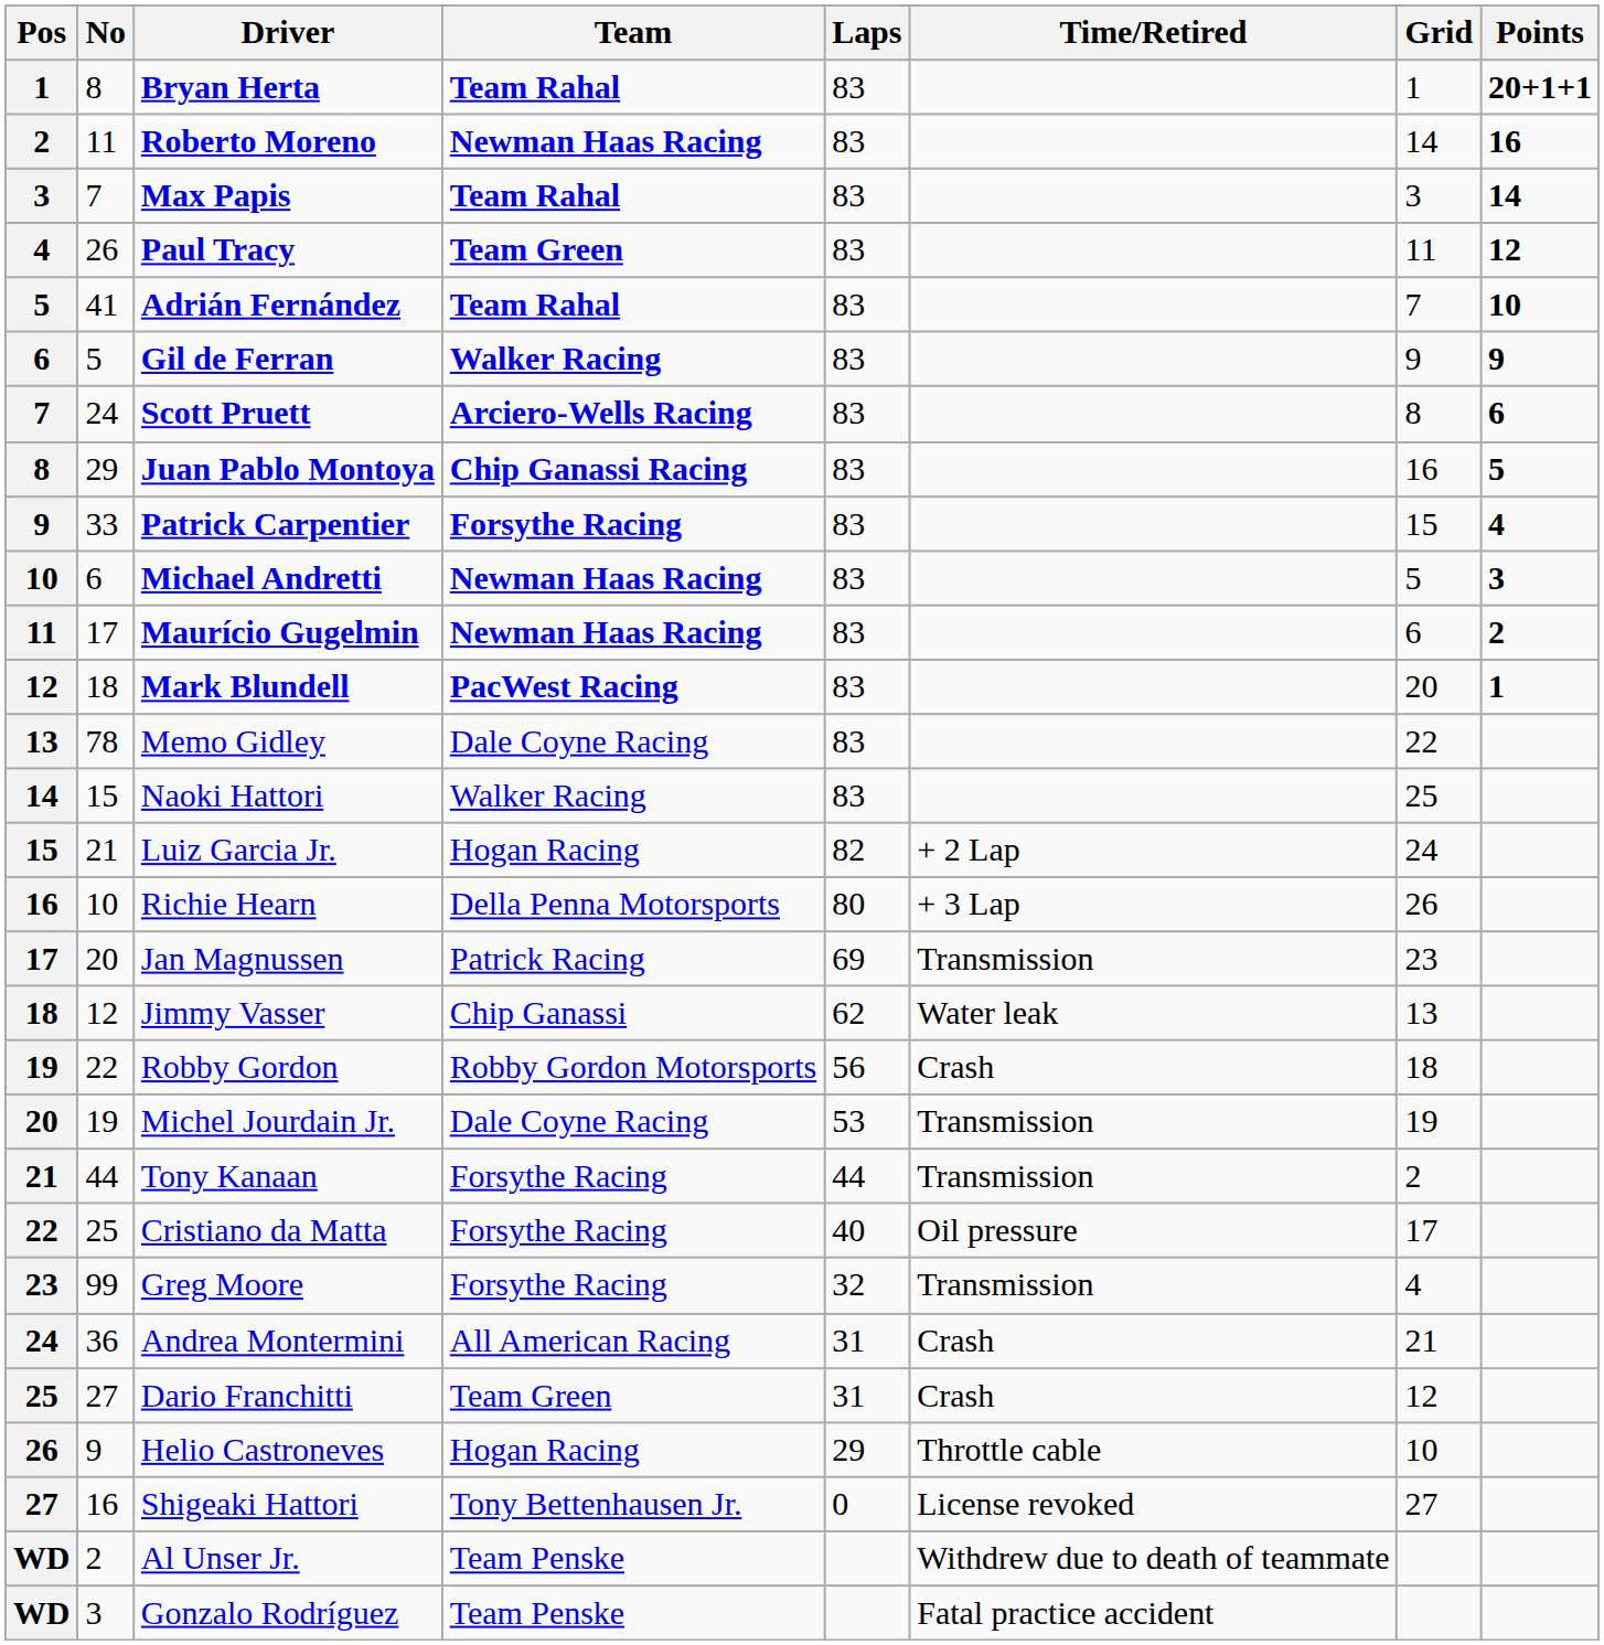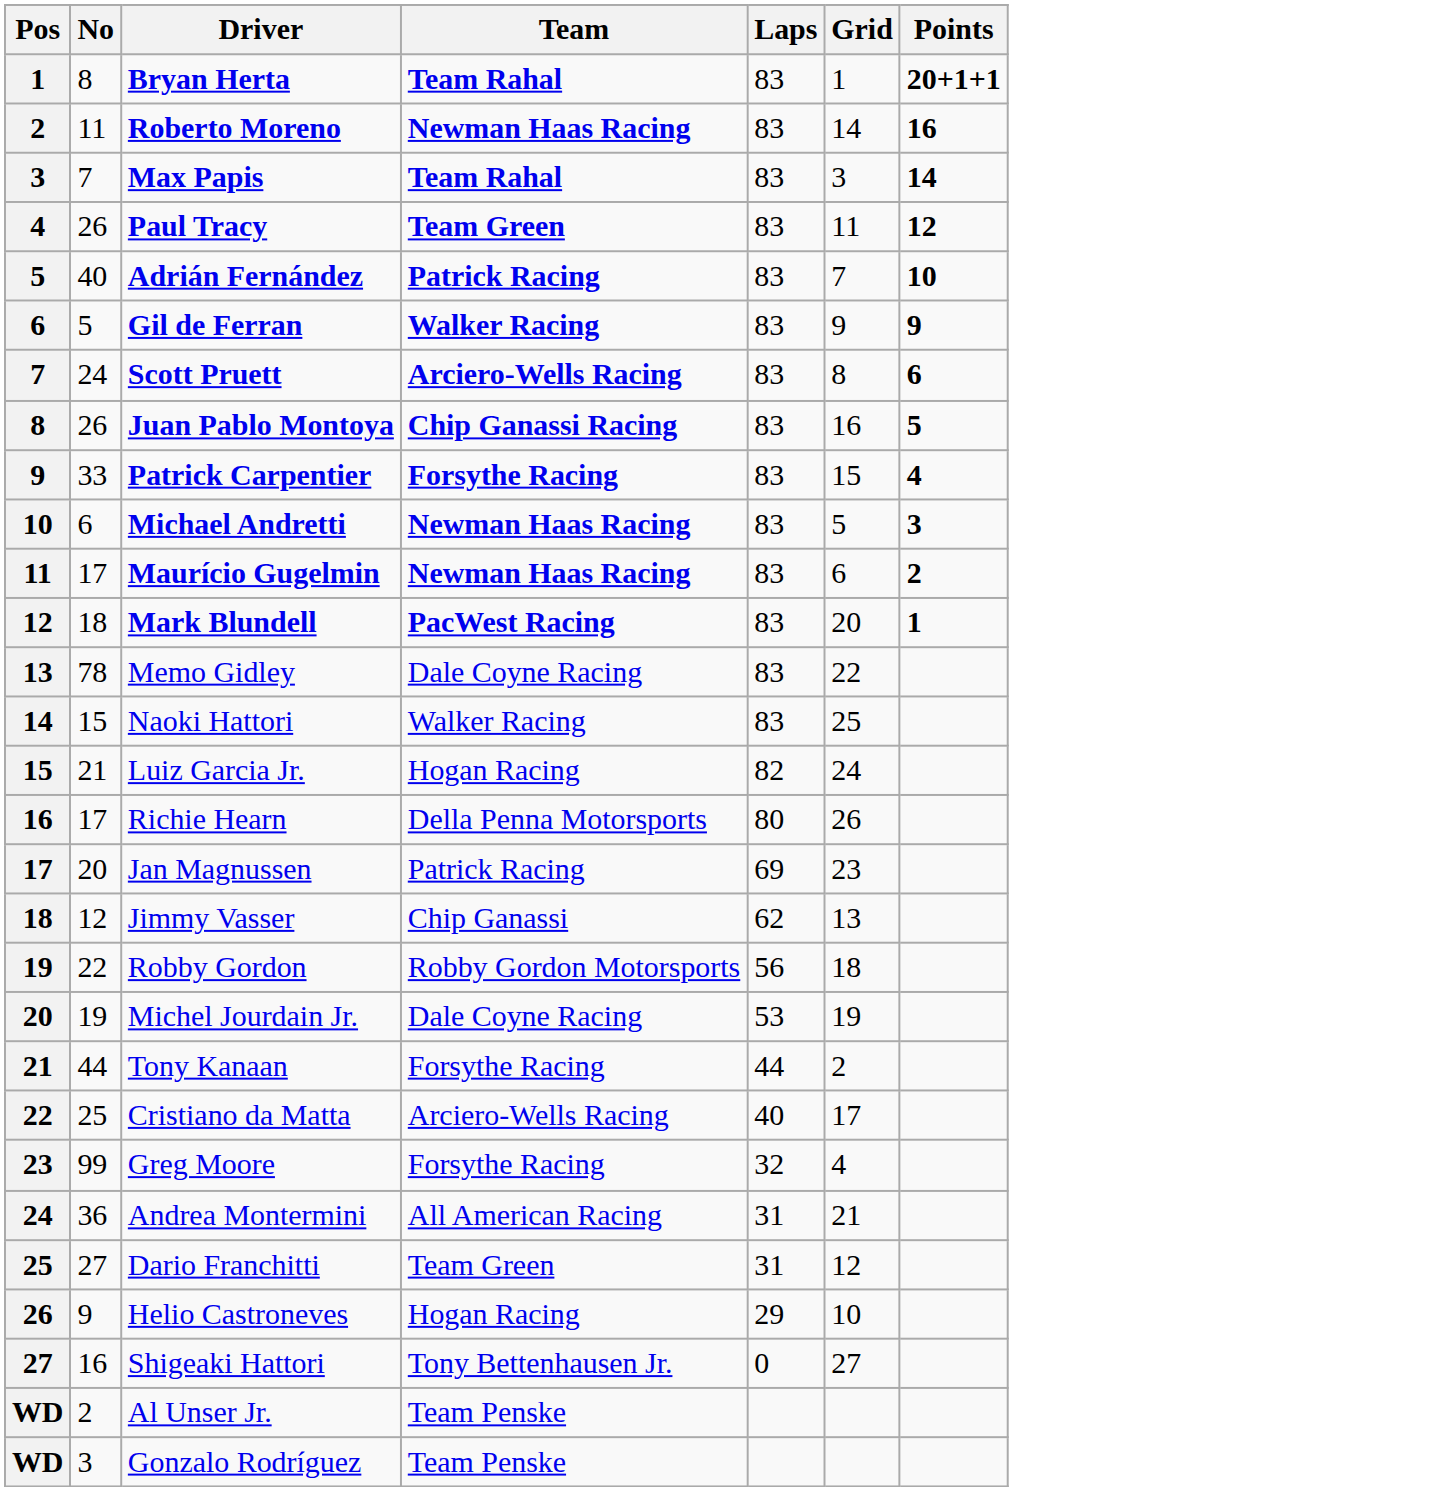 <table class="wikitable" style="font-size:95%;">
 <tr>
 <th>Pos</th>
 <th>No</th>
 <th>Driver</th>
 <th>Team</th>
 <th>Laps</th>
-<th>Time/Retired</th>
 <th>Grid</th>
 <th>Points</th>
 </tr>
 <tr>
 <th>1</th>
 <td>8</td>
 <td> <strong><a href='#'>Bryan Herta</a></strong></td>
 <td><strong><a href='#'>Team Rahal</a></strong></td>
 <td>83</td>
-<td></td>
 <td>1</td>
 <td><strong>20+1+1</strong></td>
 </tr>
 <tr>
 <th>2</th>
 <td>11</td>
 <td> <strong><a href='#'>Roberto Moreno</a></strong></td>
 <td><strong><a href='#'>Newman Haas Racing</a></strong></td>
 <td>83</td>
-<td></td>
 <td>14</td>
 <td><strong>16</strong></td>
 </tr>
 <tr>
 <th>3</th>
 <td>7</td>
 <td> <strong><a href='#'>Max Papis</a></strong></td>
 <td><strong><a href='#'>Team Rahal</a></strong></td>
 <td>83</td>
-<td></td>
 <td>3</td>
 <td><strong>14</strong></td>
 </tr>
 <tr>
 <th>4</th>
 <td>26</td>
 <td> <strong><a href='#'>Paul Tracy</a></strong></td>
 <td><strong><a href='#'>Team Green</a></strong></td>
 <td>83</td>
-<td></td>
 <td>11</td>
 <td><strong>12</strong></td>
 </tr>
 <tr>
 <th>5</th>
-<td>41</td>
+<td>40</td>
 <td> <strong><a href='#'>Adrián Fernández</a></strong></td>
-<td><strong><a href='#'>Team Rahal</a></strong></td>
+<td><strong><a href='#'>Patrick Racing</a></strong></td>
 <td>83</td>
-<td></td>
 <td>7</td>
 <td><strong>10</strong></td>
 </tr>
 <tr>
 <th>6</th>
 <td>5</td>
 <td> <strong><a href='#'>Gil de Ferran</a></strong></td>
 <td><strong><a href='#'>Walker Racing</a></strong></td>
 <td>83</td>
-<td></td>
 <td>9</td>
 <td><strong>9</strong></td>
 </tr>
 <tr>
 <th>7</th>
 <td>24</td>
 <td> <strong><a href='#'>Scott Pruett</a></strong></td>
 <td><strong><a href='#'>Arciero-Wells Racing</a></strong></td>
 <td>83</td>
-<td></td>
 <td>8</td>
 <td><strong>6</strong></td>
 </tr>
 <tr>
 <th>8</th>
-<td>29</td>
+<td>26</td>
 <td> <strong><a href='#'>Juan Pablo Montoya</a></strong> </td>
 <td><strong><a href='#'>Chip Ganassi Racing</a></strong></td>
 <td>83</td>
-<td></td>
 <td>16</td>
 <td><strong>5</strong></td>
 </tr>
 <tr>
 <th>9</th>
 <td>33</td>
 <td> <strong><a href='#'>Patrick Carpentier</a></strong></td>
 <td><strong><a href='#'>Forsythe Racing</a></strong></td>
 <td>83</td>
-<td></td>
 <td>15</td>
 <td><strong>4</strong></td>
 </tr>
 <tr>
 <th>10</th>
 <td>6</td>
 <td> <strong><a href='#'>Michael Andretti</a></strong></td>
 <td><strong><a href='#'>Newman Haas Racing</a></strong></td>
 <td>83</td>
-<td></td>
 <td>5</td>
 <td><strong>3</strong></td>
 </tr>
 <tr>
 <th>11</th>
 <td>17</td>
 <td> <strong><a href='#'>Maurício Gugelmin</a></strong></td>
 <td><strong><a href='#'>Newman Haas Racing</a></strong></td>
 <td>83</td>
-<td></td>
 <td>6</td>
 <td><strong>2</strong></td>
 </tr>
 <tr>
 <th>12</th>
 <td>18</td>
 <td> <strong><a href='#'>Mark Blundell</a></strong></td>
 <td><strong><a href='#'>PacWest Racing</a></strong></td>
 <td>83</td>
-<td></td>
 <td>20</td>
 <td><strong>1</strong></td>
 </tr>
 <tr>
 <th>13</th>
 <td>78</td>
 <td> <a href='#'>Memo Gidley</a></td>
 <td><a href='#'>Dale Coyne Racing</a></td>
 <td>83</td>
-<td></td>
 <td>22</td>
 <td></td>
 </tr>
 <tr>
 <th>14</th>
 <td>15</td>
 <td> <a href='#'>Naoki Hattori</a></td>
 <td><a href='#'>Walker Racing</a></td>
 <td>83</td>
-<td></td>
 <td>25</td>
 <td></td>
 </tr>
 <tr>
 <th>15</th>
 <td>21</td>
 <td> <a href='#'>Luiz Garcia Jr.</a></td>
 <td><a href='#'>Hogan Racing</a></td>
 <td>82</td>
-<td>+ 2 Lap</td>
 <td>24</td>
 <td></td>
 </tr>
 <tr>
 <th>16</th>
-<td>10</td>
+<td>17</td>
 <td> <a href='#'>Richie Hearn</a></td>
 <td><a href='#'>Della Penna Motorsports</a></td>
 <td>80</td>
-<td>+ 3 Lap</td>
 <td>26</td>
 <td></td>
 </tr>
 <tr>
 <th>17</th>
 <td>20</td>
 <td> <a href='#'>Jan Magnussen</a></td>
 <td><a href='#'>Patrick Racing</a></td>
 <td>69</td>
-<td>Transmission</td>
 <td>23</td>
 <td></td>
 </tr>
 <tr>
 <th>18</th>
 <td>12</td>
 <td> <a href='#'>Jimmy Vasser</a></td>
 <td><a href='#'>Chip Ganassi</a></td>
 <td>62</td>
-<td>Water leak</td>
 <td>13</td>
 <td></td>
 </tr>
 <tr>
 <th>19</th>
 <td>22</td>
 <td> <a href='#'>Robby Gordon</a></td>
 <td><a href='#'>Robby Gordon Motorsports</a></td>
 <td>56</td>
-<td>Crash</td>
 <td>18</td>
 <td></td>
 </tr>
 <tr>
 <th>20</th>
 <td>19</td>
 <td> <a href='#'>Michel Jourdain Jr.</a></td>
 <td><a href='#'>Dale Coyne Racing</a></td>
 <td>53</td>
-<td>Transmission</td>
 <td>19</td>
 <td></td>
 </tr>
 <tr>
 <th>21</th>
 <td>44</td>
 <td> <a href='#'>Tony Kanaan</a></td>
 <td><a href='#'>Forsythe Racing</a></td>
 <td>44</td>
-<td>Transmission</td>
 <td>2</td>
 <td></td>
 </tr>
 <tr>
 <th>22</th>
 <td>25</td>
 <td> <a href='#'>Cristiano da Matta</a></td>
-<td><a href='#'>Forsythe Racing</a></td>
+<td><a href='#'>Arciero-Wells Racing</a></td>
 <td>40</td>
-<td>Oil pressure</td>
 <td>17</td>
 <td></td>
 </tr>
 <tr>
 <th>23</th>
 <td>99</td>
 <td> <a href='#'>Greg Moore</a></td>
 <td><a href='#'>Forsythe Racing</a></td>
 <td>32</td>
-<td>Transmission</td>
 <td>4</td>
 <td></td>
 </tr>
 <tr>
 <th>24</th>
 <td>36</td>
 <td> <a href='#'>Andrea Montermini</a></td>
 <td><a href='#'>All American Racing</a></td>
 <td>31</td>
-<td>Crash</td>
 <td>21</td>
 <td></td>
 </tr>
 <tr>
 <th>25</th>
 <td>27</td>
 <td> <a href='#'>Dario Franchitti</a></td>
 <td><a href='#'>Team Green</a></td>
 <td>31</td>
-<td>Crash</td>
 <td>12</td>
 <td></td>
 </tr>
 <tr>
 <th>26</th>
 <td>9</td>
 <td> <a href='#'>Helio Castroneves</a></td>
 <td><a href='#'>Hogan Racing</a></td>
 <td>29</td>
-<td>Throttle cable</td>
 <td>10</td>
 <td></td>
 </tr>
 <tr>
 <th>27</th>
 <td>16</td>
 <td> <a href='#'>Shigeaki Hattori</a></td>
 <td><a href='#'>Tony Bettenhausen Jr.</a></td>
 <td>0</td>
-<td>License revoked</td>
 <td>27</td>
 <td></td>
 </tr>
 <tr>
 <th>WD</th>
 <td>2</td>
 <td> <a href='#'>Al Unser Jr.</a></td>
 <td><a href='#'>Team Penske</a></td>
 <td></td>
-<td>Withdrew due to death of teammate</td>
 <td></td>
 <td></td>
 </tr>
 <tr>
 <th>WD</th>
 <td>3</td>
 <td> <a href='#'>Gonzalo Rodríguez</a></td>
 <td><a href='#'>Team Penske</a></td>
 <td></td>
-<td>Fatal practice accident</td>
 <td></td>
 <td></td>
 </tr>
 </table>
